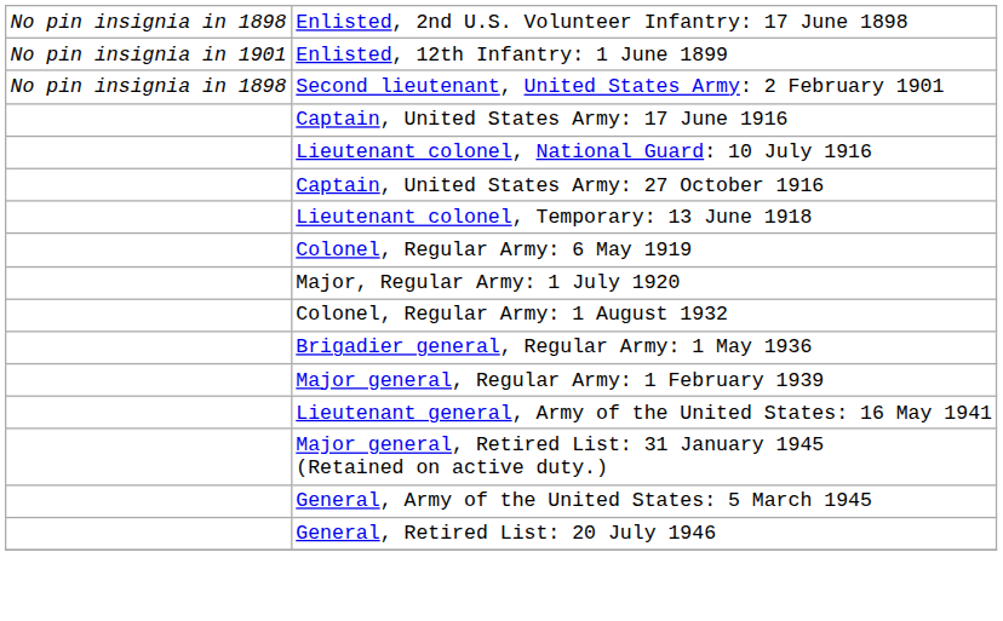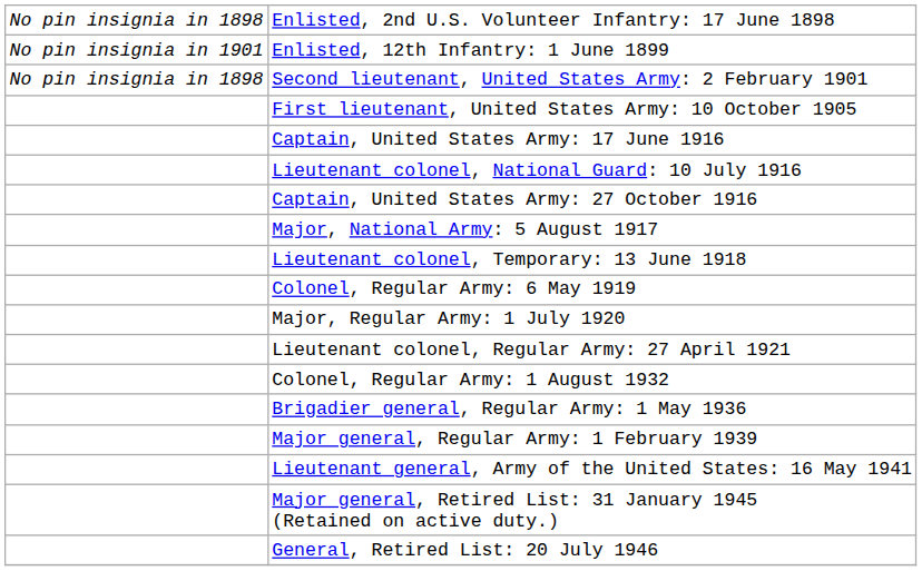 <table class="wikitable" style="background:white">
 <tr>
 <td align="center"><em>No pin insignia in 1898</em></td>
 <td><a href='#'>Enlisted</a>, 2nd U.S. Volunteer Infantry: 17 June 1898</td>
 </tr>
 <tr>
 <td align="center"><em>No pin insignia in 1901</em></td>
 <td><a href='#'>Enlisted</a>, 12th Infantry: 1 June 1899</td>
 </tr>
 <tr>
 <td align="center"><em>No pin insignia in 1898</em></td>
 <td><a href='#'>Second lieutenant</a>, <a href='#'>United States Army</a>: 2 February 1901</td>
 </tr>
 <tr>
 <td align="center"></td>
+<td><a href='#'>First lieutenant</a>, United States Army: 10 October 1905</td>
+</tr>
+<tr>
+<td align="center"></td>
 <td><a href='#'>Captain</a>, United States Army: 17 June 1916</td>
 </tr>
 <tr>
 <td align="center"></td>
 <td><a href='#'>Lieutenant colonel</a>, <a href='#'>National Guard</a>: 10 July 1916</td>
 </tr>
 <tr>
 <td align="center"></td>
 <td><a href='#'>Captain</a>, United States Army: 27 October 1916</td>
 </tr>
 <tr>
 <td align="center"></td>
+<td><a href='#'>Major</a>, <a href='#'>National Army</a>: 5 August 1917</td>
+</tr>
+<tr>
+<td align="center"></td>
 <td><a href='#'>Lieutenant colonel</a>, Temporary: 13 June 1918</td>
 </tr>
 <tr>
 <td align="center"></td>
 <td><a href='#'>Colonel</a>, Regular Army: 6 May 1919</td>
 </tr>
 <tr>
 <td align="center"></td>
 <td>Major, Regular Army: 1 July 1920</td>
+</tr>
+<tr>
+<td align="center"></td>
+<td>Lieutenant colonel, Regular Army: 27 April 1921</td>
 </tr>
 <tr>
 <td align="center"></td>
 <td>Colonel, Regular Army: 1 August 1932</td>
 </tr>
 <tr>
 <td align="center"></td>
 <td><a href='#'>Brigadier general</a>, Regular Army: 1 May 1936</td>
 </tr>
 <tr>
 <td align="center"></td>
 <td><a href='#'>Major general</a>, Regular Army: 1 February 1939</td>
 </tr>
 <tr>
 <td align="center"></td>
 <td><a href='#'>Lieutenant general</a>, Army of the United States: 16 May 1941</td>
 </tr>
 <tr>
 <td align="center"></td>
 <td><a href='#'>Major general</a>, Retired List: 31 January 1945<br>(Retained on active duty.)</td>
 </tr>
 <tr>
 <td align="center"></td>
-<td><a href='#'>General</a>, Army of the United States: 5 March 1945</td>
-</tr>
-<tr>
-<td align="center"></td>
 <td><a href='#'>General</a>, Retired List: 20 July 1946</td>
 </tr>
 <tr>
 </tr>
 </table>
